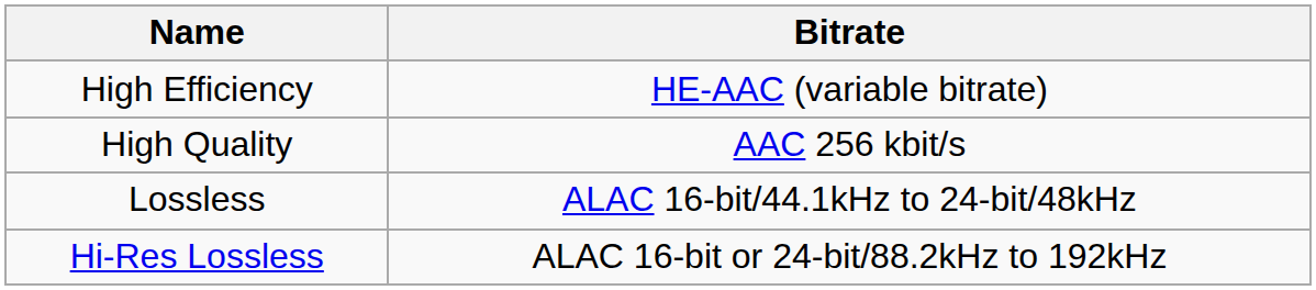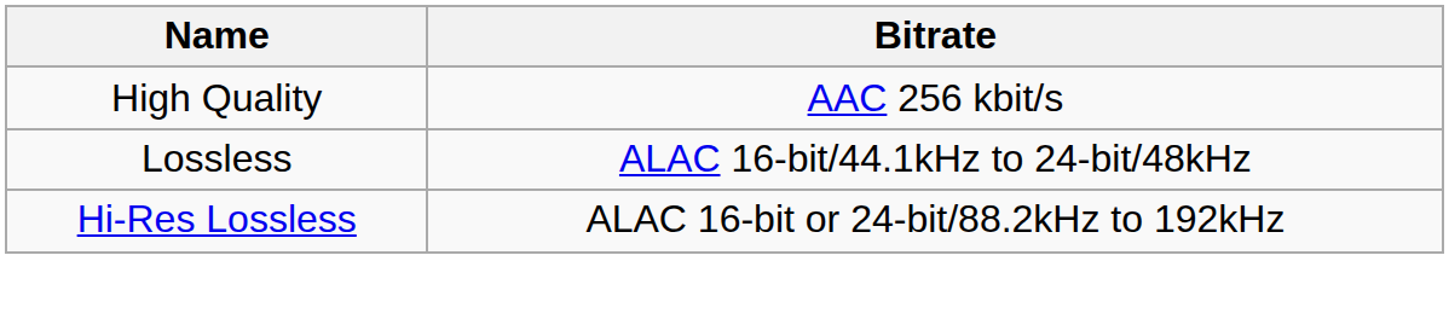 <table class="wikitable floatright collapsible" style="width:30%;text-align:center;">
 <tr>
 <th>Name</th>
 <th>Bitrate</th>
-</tr>
-<tr>
-<td>High Efficiency</td>
-<td><a href='#'>HE-AAC</a> (variable bitrate)</td>
 </tr>
 <tr>
 <td>High Quality</td>
 <td><a href='#'>AAC</a> 256 kbit/s</td>
 </tr>
 <tr>
 <td>Lossless</td>
 <td><a href='#'>ALAC</a> 16-bit/44.1kHz to 24-bit/48kHz</td>
 </tr>
 <tr>
 <td><a href='#'>Hi-Res Lossless</a></td>
 <td>ALAC 16-bit or 24-bit/88.2kHz to 192kHz</td>
 </tr>
 </table>
